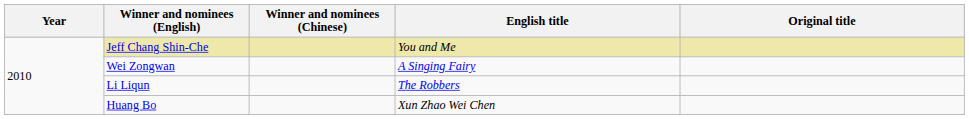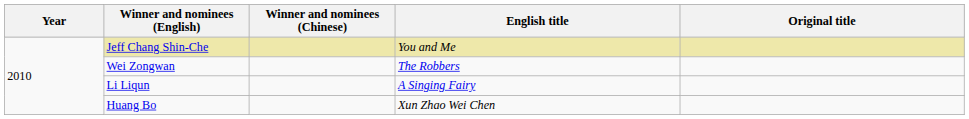 <table class="wikitable" style="width:100%;">
 <tr style="background:#bebebe">
 <th width="100"><strong>Year</strong></th>
 <th width="150"><strong>Winner and nominees<br>(English)</strong></th>
 <th width="150"><strong>Winner and nominees<br>(Chinese)</strong></th>
 <th width="300"><strong>English title</strong></th>
 <th width="300"><strong>Original title</strong></th>
 </tr>
 <tr>
 <td rowspan="4">2010</td>
 <td style="background:#EEE8AA;"><a href='#'>Jeff Chang Shin-Che</a></td>
 <td style="background:#EEE8AA;"></td>
 <td style="background:#EEE8AA;"><em>You and Me</em></td>
 <td style="background:#EEE8AA;"></td>
 </tr>
 <tr>
 <td><a href='#'>Wei Zongwan</a></td>
 <td></td>
-<td><em><a href='#'>A Singing Fairy</a></em></td>
+<td><em><a href='#'>The Robbers</a></em></td>
 <td></td>
 </tr>
 <tr>
 <td><a href='#'>Li Liqun</a></td>
 <td></td>
-<td><em><a href='#'>The Robbers</a></em></td>
+<td><em><a href='#'>A Singing Fairy</a></em></td>
 <td></td>
 </tr>
 <tr>
 <td><a href='#'>Huang Bo</a></td>
 <td></td>
 <td><em>Xun Zhao Wei Chen</em></td>
 <td></td>
 </tr>
 </table>
